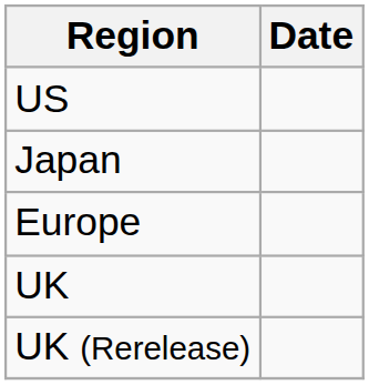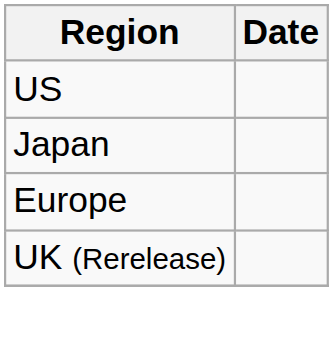 <table class="wikitable sortable">
 <tr>
 <th>Region</th>
 <th>Date</th>
 </tr>
 <tr>
 <td>US</td>
 <td></td>
 </tr>
 <tr>
 <td>Japan</td>
 <td></td>
 </tr>
 <tr>
 <td>Europe</td>
 <td></td>
 </tr>
 <tr>
-<td>UK</td>
-<td></td>
-</tr>
-<tr>
 <td>UK <small>(Rerelease)</small></td>
 <td></td>
 </tr>
 <tr>
 </tr>
 </table>
